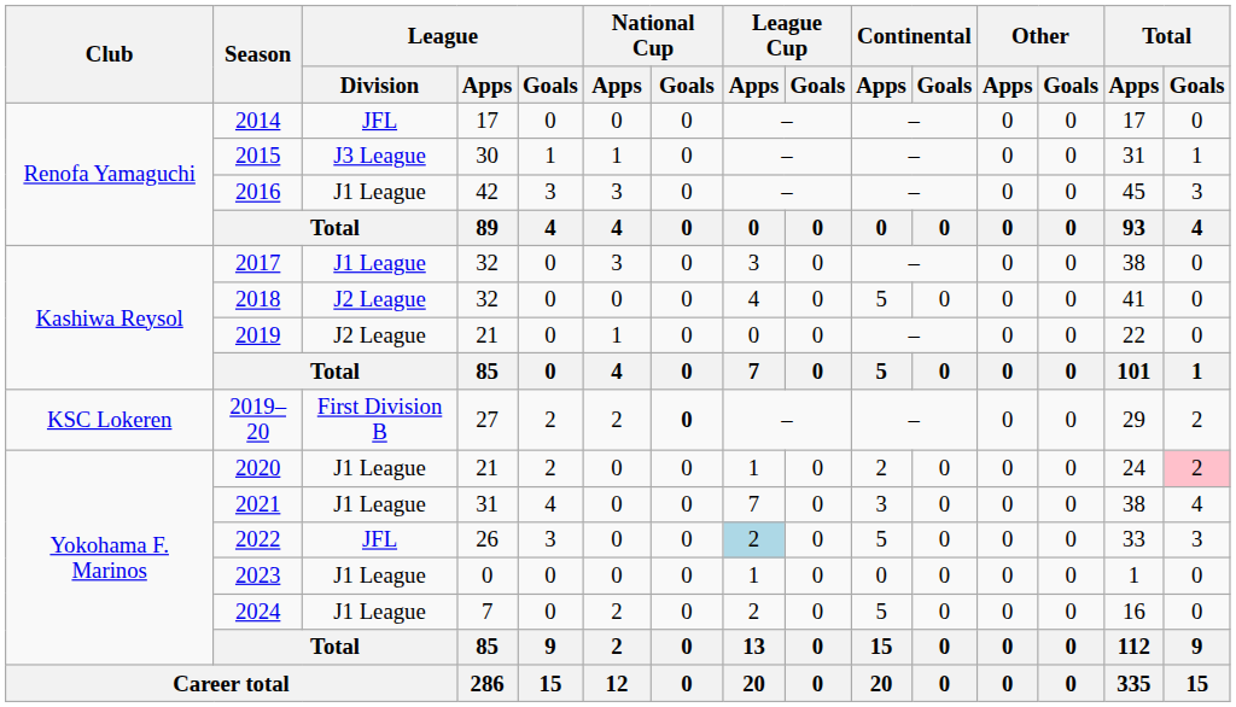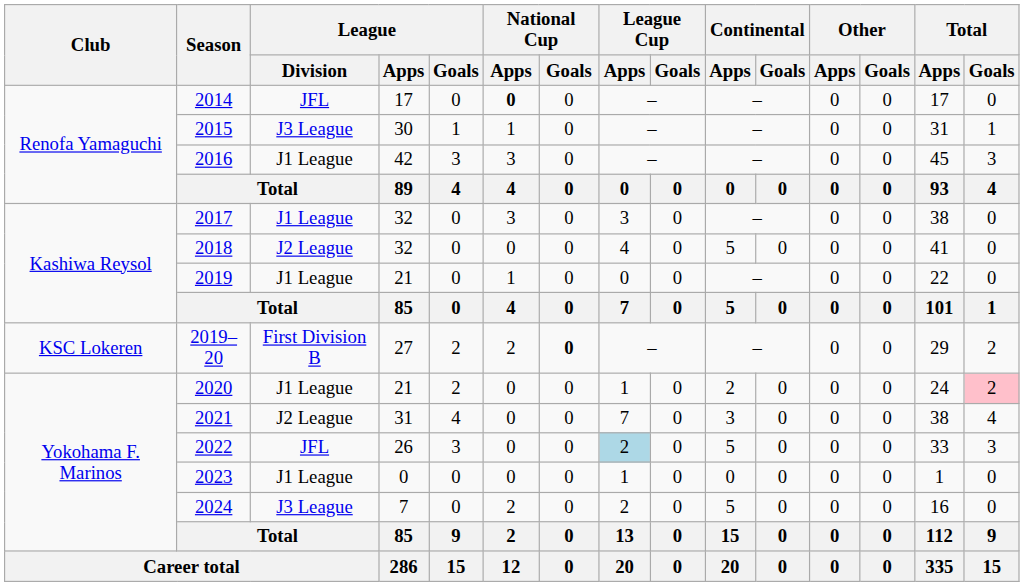 <table class="wikitable" style="text-align: center">
 <tr>
 <th rowspan="2">Club</th>
 <th rowspan="2">Season</th>
 <th colspan="3">League</th>
 <th colspan="2">National Cup</th>
 <th colspan="2">League Cup</th>
 <th colspan="2">Continental</th>
 <th colspan="2">Other</th>
 <th colspan="2">Total</th>
 </tr>
 <tr>
 <th>Division</th>
 <th>Apps</th>
 <th>Goals</th>
 <th>Apps</th>
 <th>Goals</th>
 <th>Apps</th>
 <th>Goals</th>
 <th>Apps</th>
 <th>Goals</th>
 <th>Apps</th>
 <th>Goals</th>
 <th>Apps</th>
 <th>Goals</th>
 </tr>
 <tr>
 <td rowspan="4"><a href='#'>Renofa Yamaguchi</a></td>
 <td><a href='#'>2014</a></td>
 <td><a href='#'>JFL</a></td>
 <td>17</td>
 <td>0</td>
-<td>0</td>
+<td><strong>0</strong></td>
 <td>0</td>
 <td colspan="2">–</td>
 <td colspan="2">–</td>
 <td>0</td>
 <td>0</td>
 <td>17</td>
 <td>0</td>
 </tr>
 <tr>
 <td><a href='#'>2015</a></td>
 <td><a href='#'>J3 League</a></td>
 <td>30</td>
 <td>1</td>
 <td>1</td>
 <td>0</td>
 <td colspan="2">–</td>
 <td colspan="2">–</td>
 <td>0</td>
 <td>0</td>
 <td>31</td>
 <td>1</td>
 </tr>
 <tr>
 <td><a href='#'>2016</a></td>
 <td>J1 League</td>
 <td>42</td>
 <td>3</td>
 <td>3</td>
 <td>0</td>
 <td colspan="2">–</td>
 <td colspan="2">–</td>
 <td>0</td>
 <td>0</td>
 <td>45</td>
 <td>3</td>
 </tr>
 <tr>
 <th colspan=2>Total</th>
 <th>89</th>
 <th>4</th>
 <th>4</th>
 <th>0</th>
 <th>0</th>
 <th>0</th>
 <th>0</th>
 <th>0</th>
 <th>0</th>
 <th>0</th>
 <th>93</th>
 <th>4</th>
 </tr>
 <tr>
 <td rowspan="4"><a href='#'>Kashiwa Reysol</a></td>
 <td><a href='#'>2017</a></td>
 <td><a href='#'>J1 League</a></td>
 <td>32</td>
 <td>0</td>
 <td>3</td>
 <td>0</td>
 <td>3</td>
 <td>0</td>
 <td colspan="2">–</td>
 <td>0</td>
 <td>0</td>
 <td>38</td>
 <td>0</td>
 </tr>
 <tr>
 <td><a href='#'>2018</a></td>
 <td><a href='#'>J2 League</a></td>
 <td>32</td>
 <td>0</td>
 <td>0</td>
 <td>0</td>
 <td>4</td>
 <td>0</td>
 <td>5</td>
 <td>0</td>
 <td>0</td>
 <td>0</td>
 <td>41</td>
 <td>0</td>
 </tr>
 <tr>
 <td><a href='#'>2019</a></td>
-<td>J2 League</td>
+<td>J1 League</td>
 <td>21</td>
 <td>0</td>
 <td>1</td>
 <td>0</td>
 <td>0</td>
 <td>0</td>
 <td colspan="2">–</td>
 <td>0</td>
 <td>0</td>
 <td>22</td>
 <td>0</td>
 </tr>
 <tr>
 <th colspan=2>Total</th>
 <th>85</th>
 <th>0</th>
 <th>4</th>
 <th>0</th>
 <th>7</th>
 <th>0</th>
 <th>5</th>
 <th>0</th>
 <th>0</th>
 <th>0</th>
 <th>101</th>
 <th>1</th>
 </tr>
 <tr>
 <td><a href='#'>KSC Lokeren</a></td>
 <td><a href='#'>2019–20</a></td>
 <td><a href='#'>First Division B</a></td>
 <td>27</td>
 <td>2</td>
 <td>2</td>
 <td><strong>0</strong></td>
 <td colspan="2">–</td>
 <td colspan="2">–</td>
 <td>0</td>
 <td>0</td>
 <td>29</td>
 <td>2</td>
 </tr>
 <tr>
 <td rowspan="6"><a href='#'>Yokohama F. Marinos</a></td>
 <td><a href='#'>2020</a></td>
 <td>J1 League</td>
 <td>21</td>
 <td>2</td>
 <td>0</td>
 <td>0</td>
 <td>1</td>
 <td>0</td>
 <td>2</td>
 <td>0</td>
 <td>0</td>
 <td>0</td>
 <td>24</td>
 <td style="background: pink;">2</td>
 </tr>
 <tr>
 <td><a href='#'>2021</a></td>
-<td>J1 League</td>
+<td>J2 League</td>
 <td>31</td>
 <td>4</td>
 <td>0</td>
 <td>0</td>
 <td>7</td>
 <td>0</td>
 <td>3</td>
 <td>0</td>
 <td>0</td>
 <td>0</td>
 <td>38</td>
 <td>4</td>
 </tr>
 <tr>
 <td><a href='#'>2022</a></td>
 <td><a href='#'>JFL</a></td>
 <td>26</td>
 <td>3</td>
 <td>0</td>
 <td>0</td>
 <td style="background: lightblue;">2</td>
 <td>0</td>
 <td>5</td>
 <td>0</td>
 <td>0</td>
 <td>0</td>
 <td>33</td>
 <td>3</td>
 </tr>
 <tr>
 <td><a href='#'>2023</a></td>
 <td>J1 League</td>
 <td>0</td>
 <td>0</td>
 <td>0</td>
 <td>0</td>
 <td>1</td>
 <td>0</td>
 <td>0</td>
 <td>0</td>
 <td>0</td>
 <td>0</td>
 <td>1</td>
 <td>0</td>
 </tr>
 <tr>
 <td><a href='#'>2024</a></td>
-<td>J1 League</td>
+<td><a href='#'>J3 League</a></td>
 <td>7</td>
 <td>0</td>
 <td>2</td>
 <td>0</td>
 <td>2</td>
 <td>0</td>
 <td>5</td>
 <td>0</td>
 <td>0</td>
 <td>0</td>
 <td>16</td>
 <td>0</td>
 </tr>
 <tr>
 <th colspan=2>Total</th>
 <th>85</th>
 <th>9</th>
 <th>2</th>
 <th>0</th>
 <th>13</th>
 <th>0</th>
 <th>15</th>
 <th>0</th>
 <th>0</th>
 <th>0</th>
 <th>112</th>
 <th>9</th>
 </tr>
 <tr>
 <th colspan=3>Career total</th>
 <th>286</th>
 <th>15</th>
 <th>12</th>
 <th>0</th>
 <th>20</th>
 <th>0</th>
 <th>20</th>
 <th>0</th>
 <th>0</th>
 <th>0</th>
 <th>335</th>
 <th>15</th>
 </tr>
 </table>
